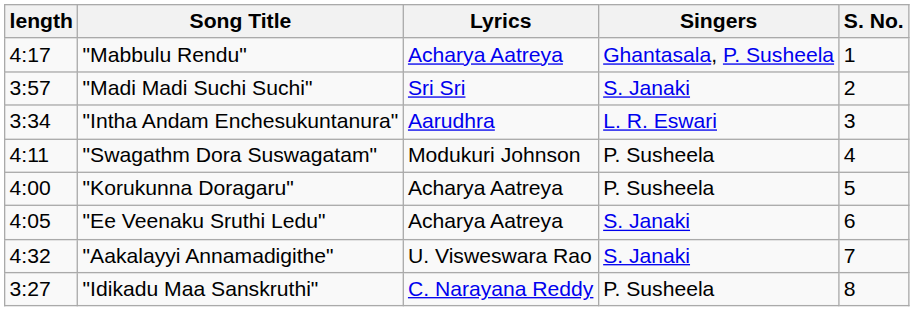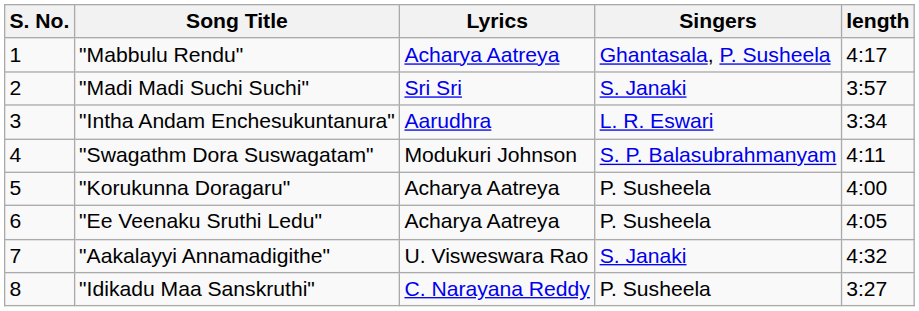 <table class="wikitable">
 <tr>
-<th>length</th>
+<th>S. No.</th>
 <th>Song Title</th>
 <th>Lyrics</th>
 <th>Singers</th>
-<th>S. No.</th>
+<th>length</th>
 </tr>
 <tr>
-<td>4:17</td>
+<td>1</td>
 <td>"Mabbulu Rendu"</td>
 <td><a href='#'>Acharya Aatreya</a></td>
 <td><a href='#'>Ghantasala</a>, <a href='#'>P. Susheela</a></td>
-<td>1</td>
+<td>4:17</td>
 </tr>
 <tr>
-<td>3:57</td>
+<td>2</td>
 <td>"Madi Madi Suchi Suchi"</td>
 <td><a href='#'>Sri Sri</a></td>
 <td><a href='#'>S. Janaki</a></td>
-<td>2</td>
+<td>3:57</td>
 </tr>
 <tr>
-<td>3:34</td>
+<td>3</td>
 <td>"Intha Andam Enchesukuntanura"</td>
 <td><a href='#'>Aarudhra</a></td>
 <td><a href='#'>L. R. Eswari</a></td>
-<td>3</td>
+<td>3:34</td>
 </tr>
 <tr>
-<td>4:11</td>
+<td>4</td>
 <td>"Swagathm Dora Suswagatam"</td>
 <td>Modukuri Johnson</td>
-<td>P. Susheela</td>
-<td>4</td>
+<td><a href='#'>S. P. Balasubrahmanyam</a></td>
+<td>4:11</td>
 </tr>
 <tr>
-<td>4:00</td>
+<td>5</td>
 <td>"Korukunna Doragaru"</td>
 <td>Acharya Aatreya</td>
 <td>P. Susheela</td>
-<td>5</td>
+<td>4:00</td>
 </tr>
 <tr>
-<td>4:05</td>
+<td>6</td>
 <td>"Ee Veenaku Sruthi Ledu"</td>
 <td>Acharya Aatreya</td>
-<td><a href='#'>S. Janaki</a></td>
-<td>6</td>
+<td>P. Susheela</td>
+<td>4:05</td>
 </tr>
 <tr>
-<td>4:32</td>
+<td>7</td>
 <td>"Aakalayyi Annamadigithe"</td>
 <td>U. Visweswara Rao</td>
 <td><a href='#'>S. Janaki</a></td>
-<td>7</td>
+<td>4:32</td>
 </tr>
 <tr>
-<td>3:27</td>
+<td>8</td>
 <td>"Idikadu Maa Sanskruthi"</td>
 <td><a href='#'>C. Narayana Reddy</a></td>
 <td>P. Susheela</td>
-<td>8</td>
+<td>3:27</td>
 </tr>
 </table>
